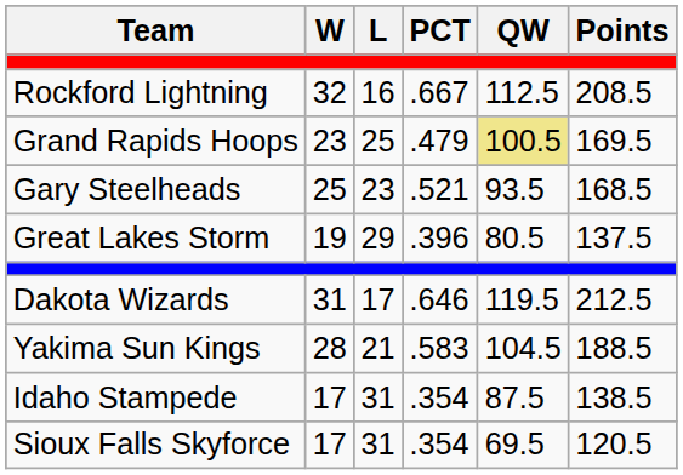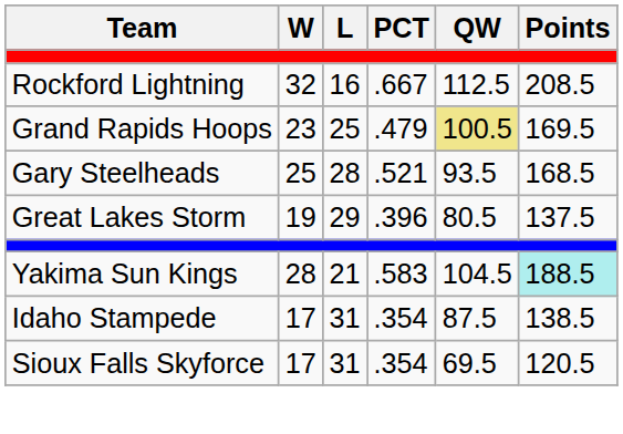 <table class="wikitable" style="font-size:90%">
 <tr>
 <th>Team</th>
 <th>W</th>
 <th>L</th>
 <th>PCT</th>
 <th>QW</th>
 <th>Points</th>
 </tr>
 <tr>
 <th style="background:red" colspan="6"></th>
 </tr>
 <tr>
 <td>Rockford Lightning</td>
 <td>32</td>
 <td>16</td>
 <td>.667</td>
 <td>112.5</td>
 <td>208.5</td>
 </tr>
 <tr>
 <td>Grand Rapids Hoops</td>
 <td>23</td>
 <td>25</td>
 <td>.479</td>
 <td style="background: khaki;">100.5</td>
 <td>169.5</td>
 </tr>
 <tr>
 <td>Gary Steelheads</td>
 <td>25</td>
-<td>23</td>
+<td>28</td>
 <td>.521</td>
 <td>93.5</td>
 <td>168.5</td>
 </tr>
 <tr>
 <td>Great Lakes Storm</td>
 <td>19</td>
 <td>29</td>
 <td>.396</td>
 <td>80.5</td>
 <td>137.5</td>
 </tr>
 <tr>
 <th style="background:blue" colspan="6"></th>
 </tr>
 <tr>
-<td>Dakota Wizards</td>
-<td>31</td>
-<td>17</td>
-<td>.646</td>
-<td>119.5</td>
-<td>212.5</td>
-</tr>
-<tr>
 <td>Yakima Sun Kings</td>
 <td>28</td>
 <td>21</td>
 <td>.583</td>
 <td>104.5</td>
-<td>188.5</td>
+<td style="background: paleturquoise;">188.5</td>
 </tr>
 <tr>
 <td>Idaho Stampede</td>
 <td>17</td>
 <td>31</td>
 <td>.354</td>
 <td>87.5</td>
 <td>138.5</td>
 </tr>
 <tr>
 <td>Sioux Falls Skyforce</td>
 <td>17</td>
 <td>31</td>
 <td>.354</td>
 <td>69.5</td>
 <td>120.5</td>
 </tr>
 </table>
